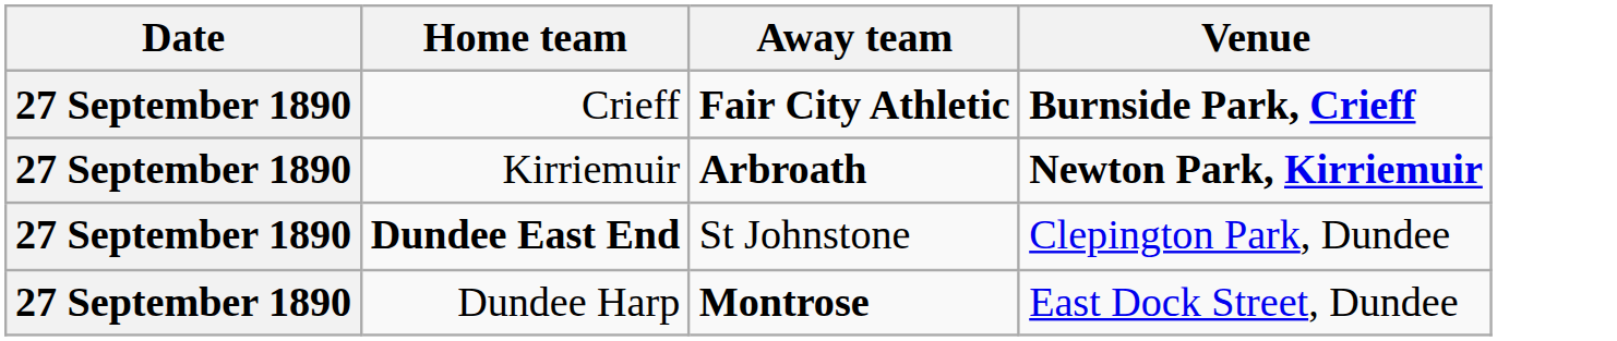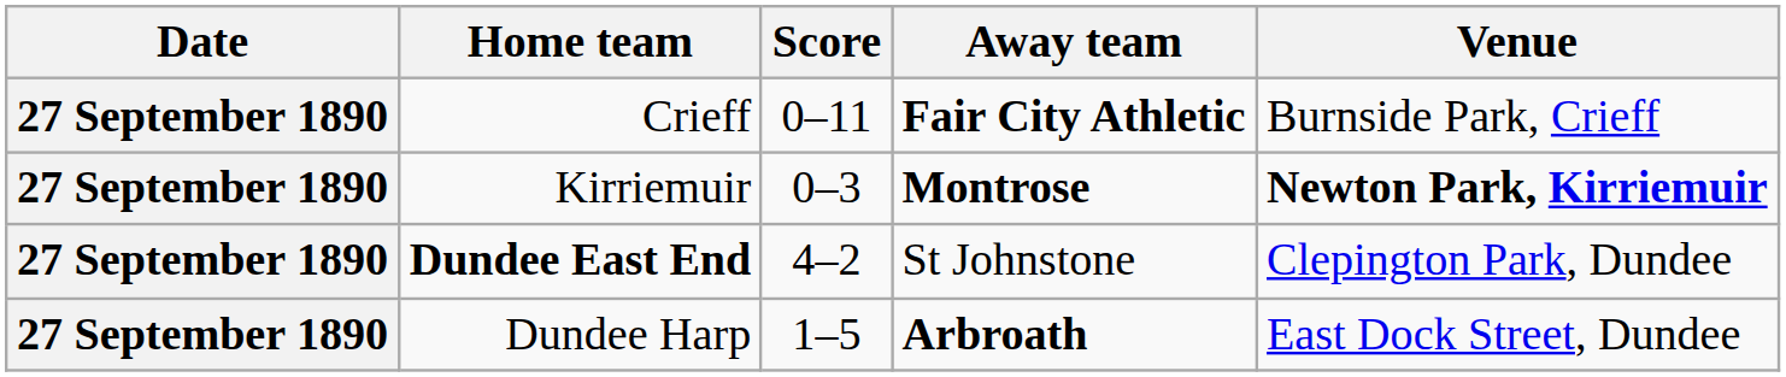 <table class="wikitable football-result-list" style="max-width: 80em; text-align: center">
 <tr>
 <th scope="col">Date</th>
 <th scope="col">Home team</th>
+<th scope="col">Score</th>
 <th scope="col">Away team</th>
 <th scope="col">Venue</th>
 </tr>
 <tr>
 <th scope="row">27 September 1890</th>
 <td align=right>Crieff</td>
+<td>0–11</td>
 <td align=left><strong>Fair City Athletic</strong></td>
-<td align=left><strong>Burnside Park, <a href='#'>Crieff</a></strong></td>
+<td align=left>Burnside Park, <a href='#'>Crieff</a></td>
 </tr>
 <tr>
 <th scope="row">27 September 1890</th>
 <td align=right>Kirriemuir</td>
-<td align=left><strong>Arbroath</strong></td>
+<td>0–3</td>
+<td align=left><strong>Montrose</strong></td>
 <td align=left><strong>Newton Park, <a href='#'>Kirriemuir</a></strong></td>
 </tr>
 <tr>
 <th scope="row">27 September 1890</th>
 <td align=right><strong>Dundee East End</strong></td>
+<td>4–2</td>
 <td align=left>St Johnstone</td>
 <td align=left><a href='#'>Clepington Park</a>, Dundee</td>
 </tr>
 <tr>
 <th scope="row">27 September 1890</th>
 <td align=right>Dundee Harp</td>
-<td align=left><strong>Montrose</strong></td>
+<td>1–5</td>
+<td align=left><strong>Arbroath</strong></td>
 <td align=left><a href='#'>East Dock Street</a>, Dundee</td>
 </tr>
 </table>
